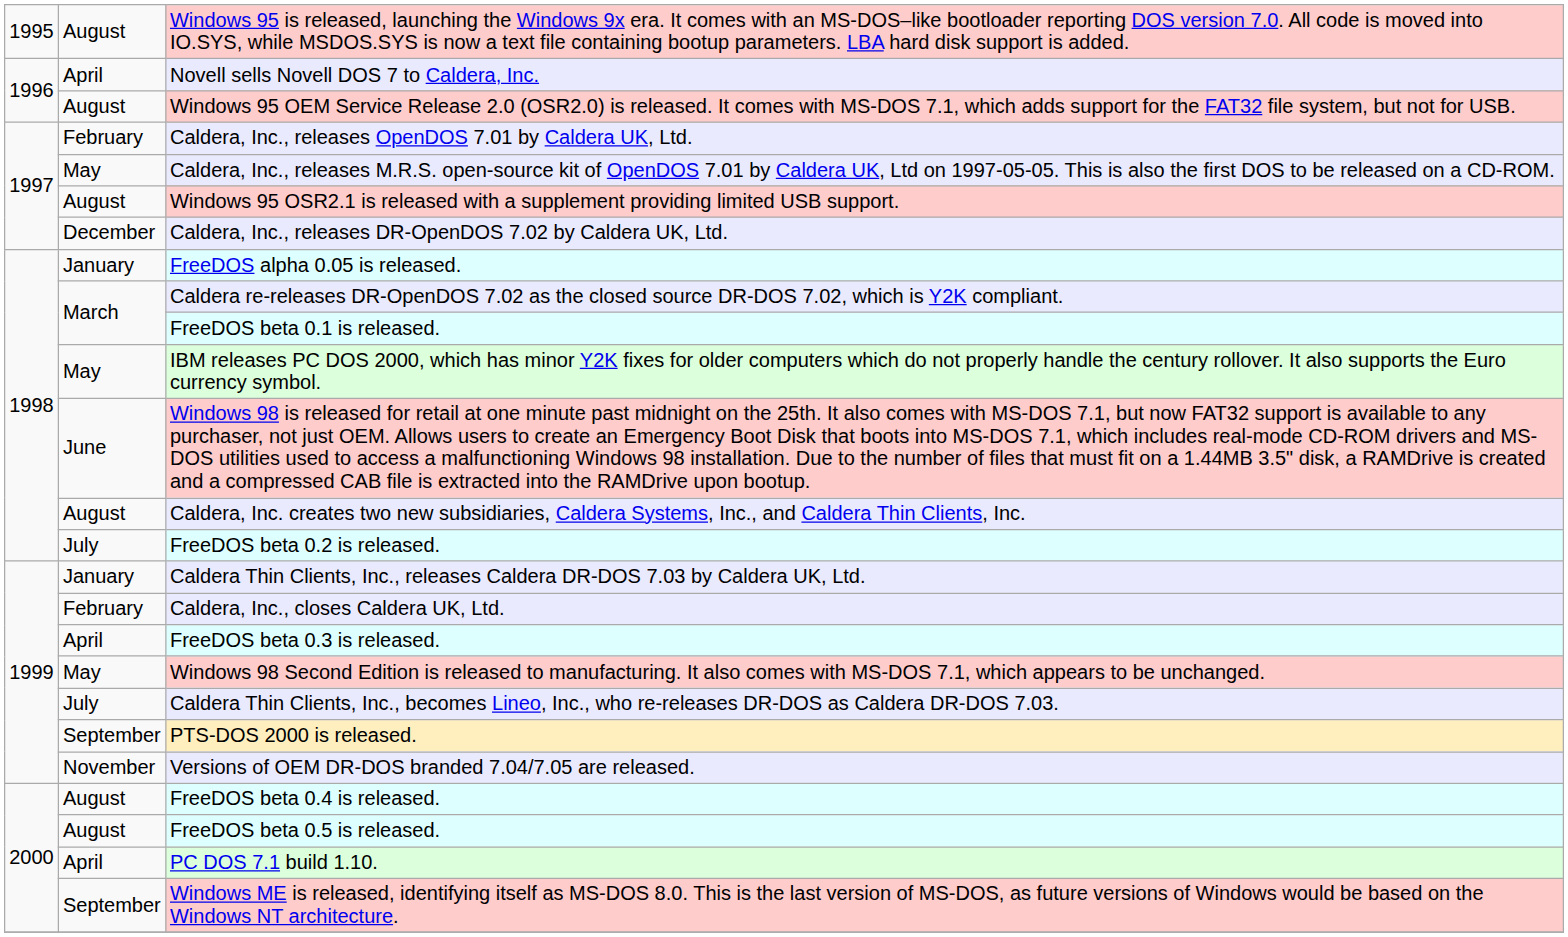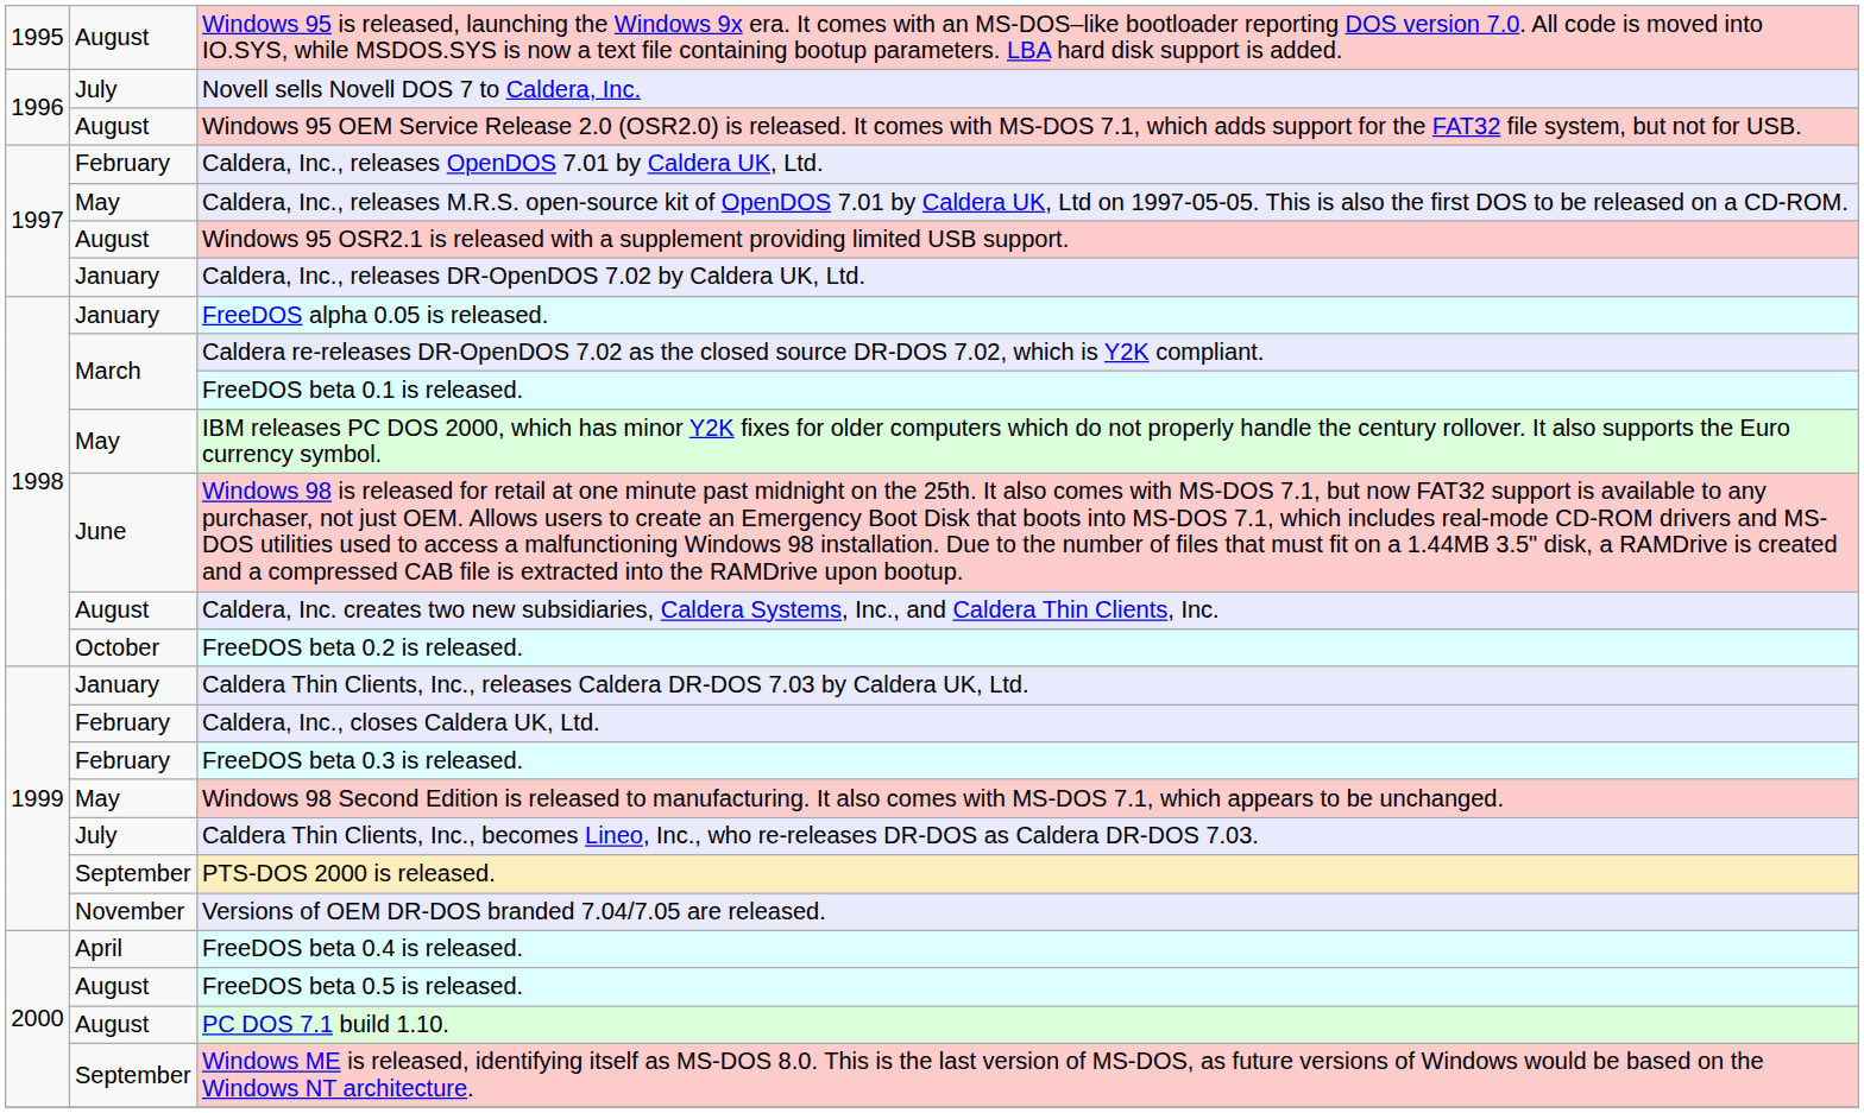 <table class=wikitable>
 <tr>
 <td rowspan=1>1995</td>
 <td>August</td>
 <td style="background: #ffcccc;"><a href='#'>Windows 95</a> is released, launching the <a href='#'>Windows 9x</a> era.  It comes with an MS-DOS–like bootloader reporting <a href='#'>DOS version 7.0</a>. All code is moved into IO.SYS, while MSDOS.SYS is now a text file containing bootup parameters. <a href='#'>LBA</a> hard disk support is added.</td>
 </tr>
 <tr>
 <td rowspan=2>1996</td>
-<td>April</td>
+<td>July</td>
 <td style="background: #eaeaff;">Novell sells Novell DOS 7 to <a href='#'>Caldera, Inc.</a></td>
 </tr>
 <tr>
 <td>August</td>
 <td style="background: #ffcccc;">Windows 95 OEM Service Release 2.0 (OSR2.0) is released. It comes with MS-DOS 7.1, which adds support for the <a href='#'>FAT32</a> file system, but not for USB.</td>
 </tr>
 <tr>
 <td rowspan=4>1997</td>
 <td>February</td>
 <td style="background: #eaeaff;">Caldera, Inc., releases <a href='#'>OpenDOS</a> 7.01 by <a href='#'>Caldera UK</a>, Ltd.</td>
 </tr>
 <tr>
 <td>May</td>
 <td style="background: #eaeaff;">Caldera, Inc., releases M.R.S. open-source kit of <a href='#'>OpenDOS</a> 7.01 by <a href='#'>Caldera UK</a>, Ltd on 1997-05-05. This is also the first DOS to be released on a CD-ROM.</td>
 </tr>
 <tr>
 <td>August</td>
 <td style="background: #ffcccc;">Windows 95 OSR2.1 is released with a supplement providing limited USB support.</td>
 </tr>
 <tr>
-<td>December</td>
+<td>January</td>
 <td style="background: #eaeaff;">Caldera, Inc., releases DR-OpenDOS 7.02 by Caldera UK, Ltd.</td>
 </tr>
 <tr>
 <td rowspan=7>1998</td>
 <td>January</td>
 <td style="background: #ddffff;"><a href='#'>FreeDOS</a> alpha 0.05 is released.</td>
 </tr>
 <tr>
 <td rowspan=2>March</td>
 <td style="background: #eaeaff;">Caldera re-releases DR-OpenDOS 7.02 as the closed source DR-DOS 7.02, which is <a href='#'>Y2K</a> compliant.</td>
 </tr>
 <tr>
 <td style="background: #ddffff;">FreeDOS beta 0.1 is released.</td>
 </tr>
 <tr>
 <td>May</td>
 <td style="background: #dcffdc;">IBM releases PC DOS 2000, which has minor <a href='#'>Y2K</a> fixes for older computers which do not properly handle the century rollover.  It also supports the Euro currency symbol.</td>
 </tr>
 <tr>
 <td>June</td>
 <td style="background: #ffcccc;"><a href='#'>Windows 98</a> is released for retail at one minute past midnight on the 25th. It also comes with MS-DOS 7.1, but now FAT32 support is available to any purchaser, not just OEM. Allows users to create an Emergency Boot Disk that boots into MS-DOS 7.1, which includes real-mode CD-ROM drivers and MS-DOS utilities used to access a malfunctioning Windows 98 installation. Due to the number of files that must fit on a 1.44MB 3.5" disk, a RAMDrive is created and a compressed CAB file is extracted into the RAMDrive upon bootup.</td>
 </tr>
 <tr>
 <td>August</td>
 <td style="background: #eaeaff;">Caldera, Inc. creates two new subsidiaries, <a href='#'>Caldera Systems</a>, Inc., and <a href='#'>Caldera Thin Clients</a>, Inc.</td>
 </tr>
 <tr>
-<td>July</td>
+<td>October</td>
 <td style="background: #ddffff;">FreeDOS beta 0.2 is released.</td>
 </tr>
 <tr>
 <td rowspan=7>1999</td>
 <td>January</td>
 <td style="background: #eaeaff;">Caldera Thin Clients, Inc., releases Caldera DR-DOS 7.03 by Caldera UK, Ltd.</td>
 </tr>
 <tr>
 <td>February</td>
 <td style="background: #eaeaff;">Caldera, Inc., closes Caldera UK, Ltd.</td>
 </tr>
 <tr>
-<td>April</td>
+<td>February</td>
 <td style="background: #ddffff;">FreeDOS beta 0.3 is released.</td>
 </tr>
 <tr>
 <td>May</td>
 <td style="background: #ffcccc;">Windows 98 Second Edition is released to manufacturing. It also comes with MS-DOS 7.1, which appears to be unchanged.</td>
 </tr>
 <tr>
 <td>July</td>
 <td style="background: #eaeaff;">Caldera Thin Clients, Inc., becomes <a href='#'>Lineo</a>, Inc., who re-releases DR-DOS as Caldera DR-DOS 7.03.</td>
 </tr>
 <tr>
 <td>September</td>
 <td style="background: #ffefbf;">PTS-DOS 2000 is released.</td>
 </tr>
 <tr>
 <td>November</td>
 <td style="background: #eaeaff;">Versions of OEM DR-DOS branded 7.04/7.05 are released.</td>
 </tr>
 <tr>
 <td rowspan=4>2000</td>
-<td>August</td>
+<td>April</td>
 <td style="background: #ddffff;">FreeDOS beta 0.4 is released.</td>
 </tr>
 <tr>
 <td>August</td>
 <td style="background: #ddffff;">FreeDOS beta 0.5 is released.</td>
 </tr>
 <tr>
-<td>April</td>
+<td>August</td>
 <td style="background: #dcffdc;"><a href='#'>PC DOS 7.1</a> build 1.10.</td>
 </tr>
 <tr>
 <td>September</td>
 <td style="background: #ffcccc;"><a href='#'>Windows ME</a> is released, identifying itself as MS-DOS 8.0. This is the last version of MS-DOS, as future versions of Windows would be based on the <a href='#'>Windows NT architecture</a>.</td>
 </tr>
 <tr>
 </tr>
 </table>
